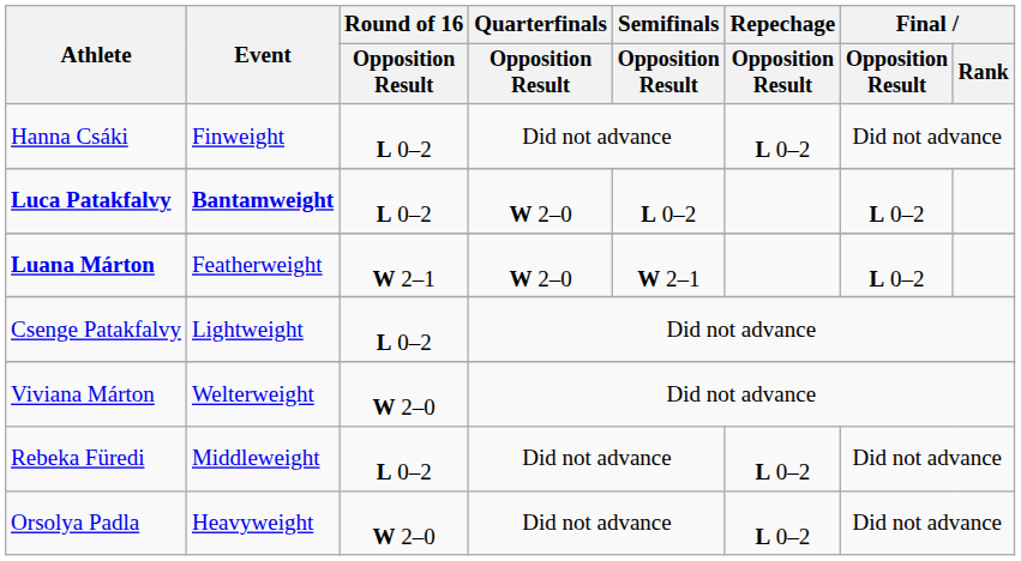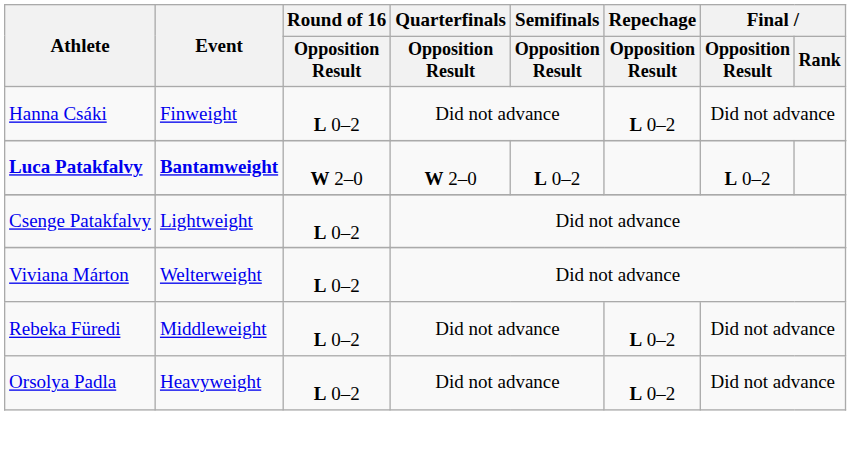 <table class="wikitable" style="font-size:90%">
 <tr>
 <th rowspan=2>Athlete</th>
 <th rowspan=2>Event</th>
 <th>Round of 16</th>
 <th>Quarterfinals</th>
 <th>Semifinals</th>
 <th>Repechage</th>
 <th colspan=2>Final / </th>
 </tr>
 <tr style="font-size:95%">
 <th>Opposition<br>Result</th>
 <th>Opposition<br>Result</th>
 <th>Opposition<br>Result</th>
 <th>Opposition<br>Result</th>
 <th>Opposition<br>Result</th>
 <th>Rank</th>
 </tr>
 <tr align=center>
 <td align=left><a href='#'>Hanna Csáki</a></td>
 <td align=left><a href='#'>Finweight</a></td>
 <td><br><strong>L</strong> 0–2</td>
 <td colspan=2>Did not advance</td>
 <td><br><strong>L</strong> 0–2</td>
 <td colspan=2>Did not advance</td>
 </tr>
 <tr>
 </tr>
 <tr align=center>
 <td align=left><strong><a href='#'>Luca Patakfalvy</a></strong></td>
 <td align=left><strong><a href='#'>Bantamweight</a></strong></td>
-<td><br><strong>L</strong> 0–2</td>
+<td><br><strong>W</strong> 2–0</td>
 <td><br><strong>W</strong> 2–0</td>
 <td><br><strong>L</strong> 0–2</td>
 <td></td>
 <td><br><strong>L</strong> 0–2</td>
 <td></td>
 </tr>
 <tr>
-</tr>
-<tr align=center>
-<td align=left><strong><a href='#'>Luana Márton</a></strong></td>
-<td align=left><a href='#'>Featherweight</a></td>
-<td><br><strong>W</strong> 2–1</td>
-<td><br><strong>W</strong> 2–0</td>
-<td><br><strong>W</strong> 2–1</td>
-<td></td>
-<td><br><strong>L</strong> 0–2</td>
-<td></td>
 </tr>
 <tr>
 </tr>
 <tr align=center>
 <td align=left><a href='#'>Csenge Patakfalvy</a></td>
 <td align=left><a href='#'>Lightweight</a></td>
 <td><br><strong>L</strong> 0–2</td>
 <td colspan=5>Did not advance</td>
 </tr>
 <tr>
 </tr>
 <tr align=center>
 <td align=left><a href='#'>Viviana Márton</a></td>
 <td align=left><a href='#'>Welterweight</a></td>
-<td><br><strong>W</strong> 2–0</td>
+<td><br><strong>L</strong> 0–2</td>
 <td colspan=5>Did not advance</td>
 </tr>
 <tr align=center>
 <td align=left><a href='#'>Rebeka Füredi</a></td>
 <td align=left><a href='#'>Middleweight</a></td>
 <td><br><strong>L</strong> 0–2</td>
 <td colspan=2>Did not advance</td>
 <td><br><strong>L</strong> 0–2</td>
 <td colspan=2>Did not advance</td>
 </tr>
 <tr align=center>
 <td align=left><a href='#'>Orsolya Padla</a></td>
 <td align=left><a href='#'>Heavyweight</a></td>
-<td><br><strong>W</strong> 2–0</td>
+<td><br><strong>L</strong> 0–2</td>
 <td colspan=2>Did not advance</td>
 <td><br><strong>L</strong> 0–2</td>
 <td colspan=2>Did not advance</td>
 </tr>
 </table>
